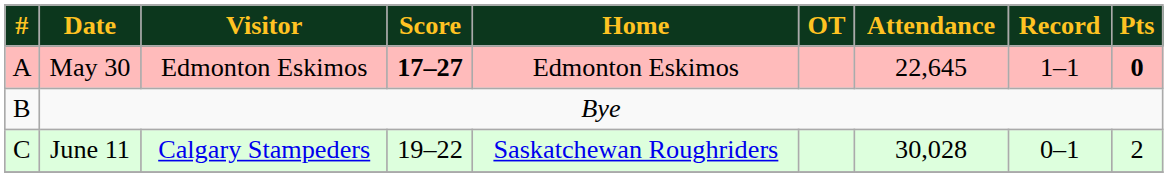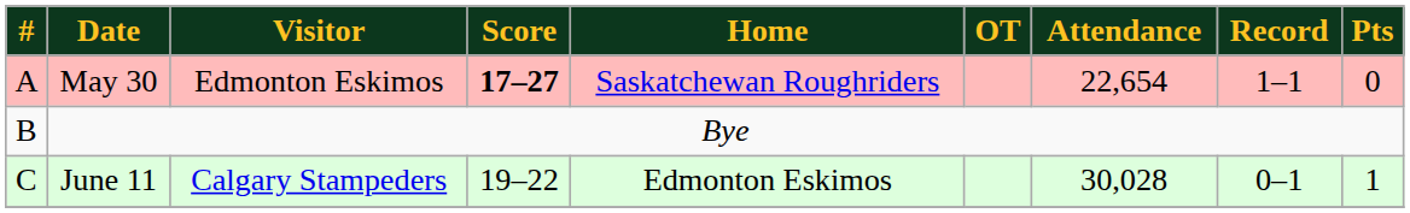 <table class="wikitable" width="80%">
 <tr align="center" style="background:#0C371D;color:#ffc322;">
 <td><strong>#</strong></td>
 <td><strong>Date</strong></td>
 <td><strong>Visitor</strong></td>
 <td><strong>Score</strong></td>
 <td><strong>Home</strong></td>
 <td><strong>OT</strong></td>
 <td><strong>Attendance</strong></td>
 <td><strong>Record</strong></td>
 <td><strong>Pts</strong></td>
 </tr>
 <tr align="center" bgcolor="#ffbbbb">
 <td>A</td>
 <td>May 30</td>
 <td>Edmonton Eskimos</td>
 <td><strong>17–27</strong></td>
-<td>Edmonton Eskimos</td>
+<td><a href='#'>Saskatchewan Roughriders</a></td>
 <td></td>
-<td>22,645</td>
+<td>22,654</td>
 <td>1–1</td>
-<td><strong>0</strong></td>
+<td>0</td>
 </tr>
 <tr align="center">
 <td>B</td>
 <td colSpan=8 align="center"><em>Bye</em></td>
 </tr>
 <tr align="center" bgcolor="#ddffdd">
 <td>C</td>
 <td>June 11</td>
 <td><a href='#'>Calgary Stampeders</a></td>
 <td>19–22</td>
-<td><a href='#'>Saskatchewan Roughriders</a></td>
+<td>Edmonton Eskimos</td>
 <td></td>
 <td>30,028</td>
 <td>0–1</td>
-<td>2</td>
+<td>1</td>
 </tr>
 <tr>
 </tr>
 </table>
